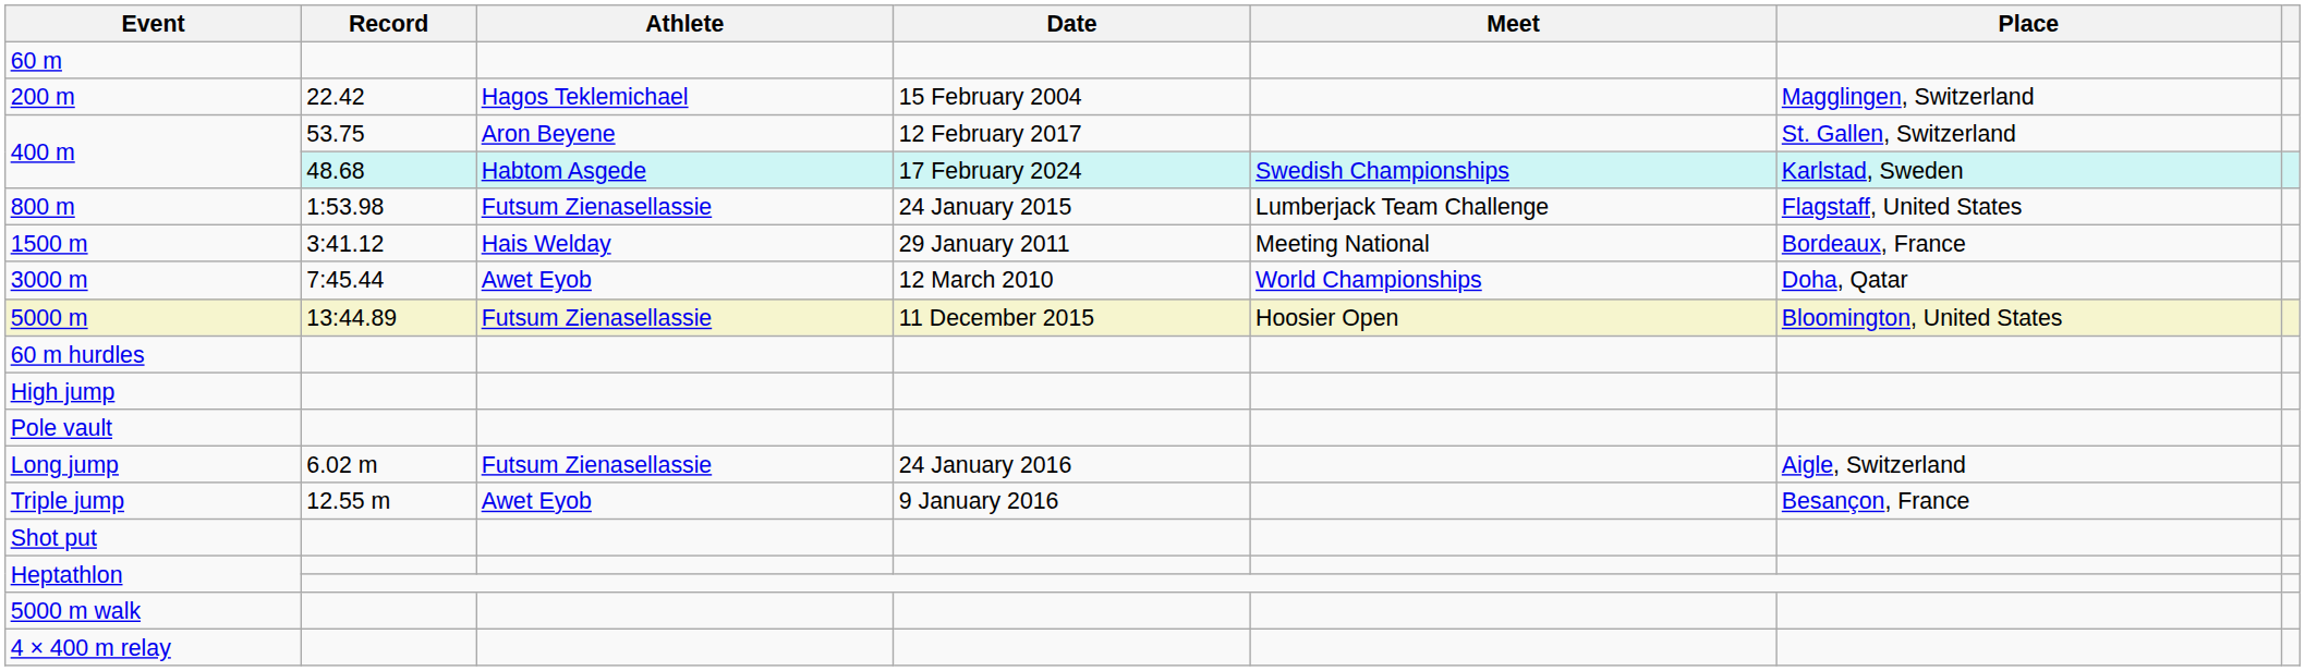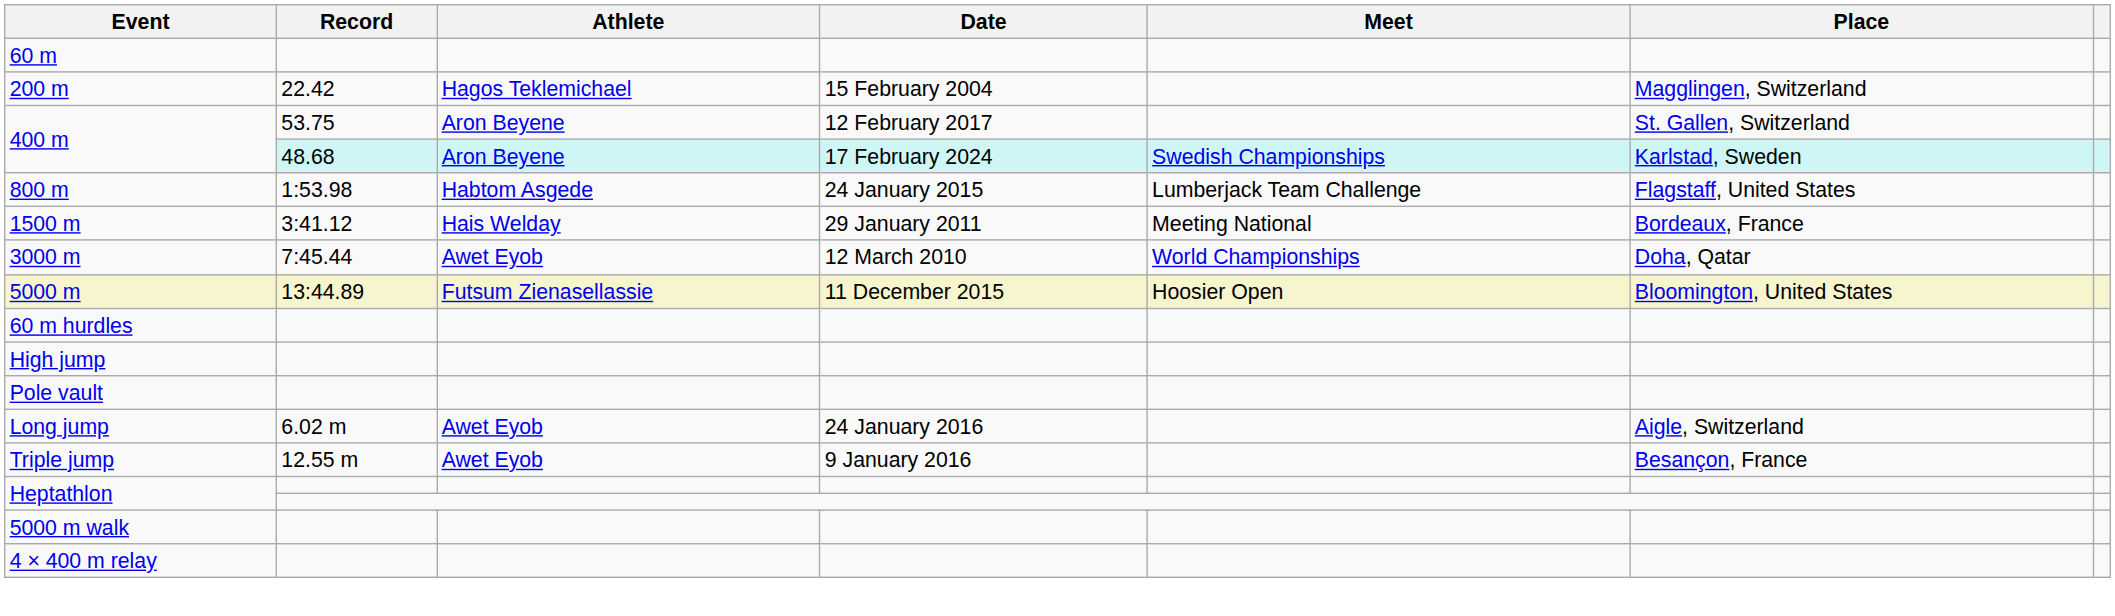 <table class="wikitable" style="font-size:95%; width: 95%;">
 <tr>
 <th>Event</th>
 <th>Record</th>
 <th>Athlete</th>
 <th>Date</th>
 <th>Meet</th>
 <th>Place</th>
 <th></th>
 </tr>
 <tr>
 <td><a href='#'>60 m</a></td>
 <td></td>
 <td></td>
 <td></td>
 <td></td>
 <td></td>
 <td></td>
 </tr>
 <tr>
 <td><a href='#'>200 m</a></td>
 <td>22.42</td>
 <td><a href='#'>Hagos Teklemichael</a></td>
 <td>15 February 2004</td>
 <td></td>
 <td><a href='#'>Magglingen</a>, Switzerland</td>
 <td></td>
 </tr>
 <tr>
 <td rowspan=2><a href='#'>400 m</a></td>
 <td>53.75</td>
 <td><a href='#'>Aron Beyene</a></td>
 <td>12 February 2017</td>
 <td></td>
 <td><a href='#'>St. Gallen</a>, Switzerland</td>
 <td></td>
 </tr>
 <tr bgcolor="#CEF6F5">
 <td>48.68</td>
-<td><a href='#'>Habtom Asgede</a></td>
+<td><a href='#'>Aron Beyene</a></td>
 <td>17 February 2024</td>
 <td><a href='#'>Swedish Championships</a></td>
 <td><a href='#'>Karlstad</a>, Sweden</td>
 <td></td>
 </tr>
 <tr>
 <td><a href='#'>800 m</a></td>
 <td>1:53.98  </td>
-<td><a href='#'>Futsum Zienasellassie</a></td>
+<td><a href='#'>Habtom Asgede</a></td>
 <td>24 January 2015</td>
 <td>Lumberjack Team Challenge</td>
 <td><a href='#'>Flagstaff</a>, United States</td>
 <td></td>
 </tr>
 <tr>
 <td><a href='#'>1500 m</a></td>
 <td>3:41.12</td>
 <td><a href='#'>Hais Welday</a></td>
 <td>29 January 2011</td>
 <td>Meeting National</td>
 <td><a href='#'>Bordeaux</a>, France</td>
 <td></td>
 </tr>
 <tr>
 <td><a href='#'>3000 m</a></td>
 <td>7:45.44</td>
 <td><a href='#'>Awet Eyob</a></td>
 <td>12 March 2010</td>
 <td><a href='#'>World Championships</a></td>
 <td><a href='#'>Doha</a>, Qatar</td>
 <td></td>
 </tr>
 <tr style="background:#f6F5CE;">
 <td><a href='#'>5000 m</a></td>
 <td>13:44.89</td>
 <td><a href='#'>Futsum Zienasellassie</a></td>
 <td>11 December 2015</td>
 <td>Hoosier Open</td>
 <td><a href='#'>Bloomington</a>, United States</td>
 <td></td>
 </tr>
 <tr>
 <td><a href='#'>60 m hurdles</a></td>
 <td></td>
 <td></td>
 <td></td>
 <td></td>
 <td></td>
 <td></td>
 </tr>
 <tr>
 <td><a href='#'>High jump</a></td>
 <td></td>
 <td></td>
 <td></td>
 <td></td>
 <td></td>
 <td></td>
 </tr>
 <tr>
 <td><a href='#'>Pole vault</a></td>
 <td></td>
 <td></td>
 <td></td>
 <td></td>
 <td></td>
 <td></td>
 </tr>
 <tr>
 <td><a href='#'>Long jump</a></td>
 <td>6.02 m</td>
-<td><a href='#'>Futsum Zienasellassie</a></td>
+<td><a href='#'>Awet Eyob</a></td>
 <td>24 January 2016</td>
 <td></td>
 <td><a href='#'>Aigle</a>, Switzerland</td>
 <td></td>
 </tr>
 <tr>
 <td><a href='#'>Triple jump</a></td>
 <td>12.55 m</td>
 <td><a href='#'>Awet Eyob</a></td>
 <td>9 January 2016</td>
 <td></td>
 <td><a href='#'>Besançon</a>, France</td>
-<td></td>
-</tr>
-<tr>
-<td><a href='#'>Shot put</a></td>
-<td></td>
-<td></td>
-<td></td>
-<td></td>
-<td></td>
 <td></td>
 </tr>
 <tr>
 <td rowspan=2><a href='#'>Heptathlon</a></td>
 <td></td>
 <td></td>
 <td></td>
 <td></td>
 <td></td>
 <td></td>
 </tr>
 <tr>
 <td colspan=5></td>
 <td></td>
 </tr>
 <tr>
 <td><a href='#'>5000 m walk</a></td>
 <td></td>
 <td></td>
 <td></td>
 <td></td>
 <td></td>
 <td></td>
 </tr>
 <tr>
 <td><a href='#'>4 × 400 m relay</a></td>
 <td></td>
 <td></td>
 <td></td>
 <td></td>
 <td></td>
 <td></td>
 </tr>
 </table>
